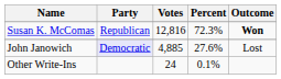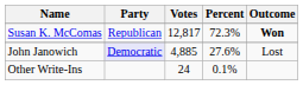 <table class=wikitable style="text-align:center">
 <tr>
 <th>Name</th>
 <th>Party</th>
 <th>Votes</th>
 <th>Percent</th>
 <th>Outcome</th>
 </tr>
 <tr>
 </tr>
 <tr>
 <td align=left><a href='#'>Susan K. McComas</a></td>
 <td><a href='#'>Republican</a></td>
-<td>12,816</td>
+<td>12,817</td>
 <td>72.3%</td>
 <td><strong>Won</strong></td>
 </tr>
 <tr>
 </tr>
 <tr>
 <td align=left>John Janowich</td>
 <td style="background: lavender;"><a href='#'>Democratic</a></td>
 <td>4,885</td>
 <td>27.6%</td>
 <td>Lost</td>
 </tr>
 <tr>
 <td align=left>Other Write-Ins</td>
 <td></td>
 <td>24</td>
 <td>0.1%</td>
 <td></td>
 </tr>
 </table>
